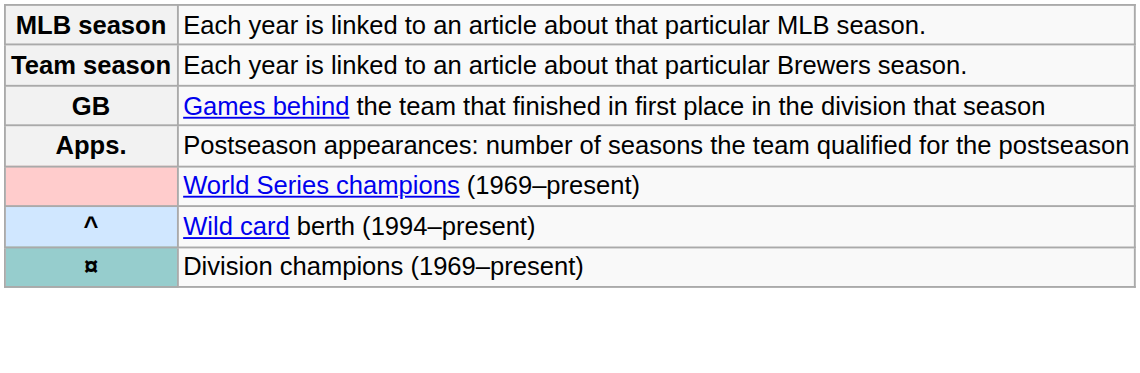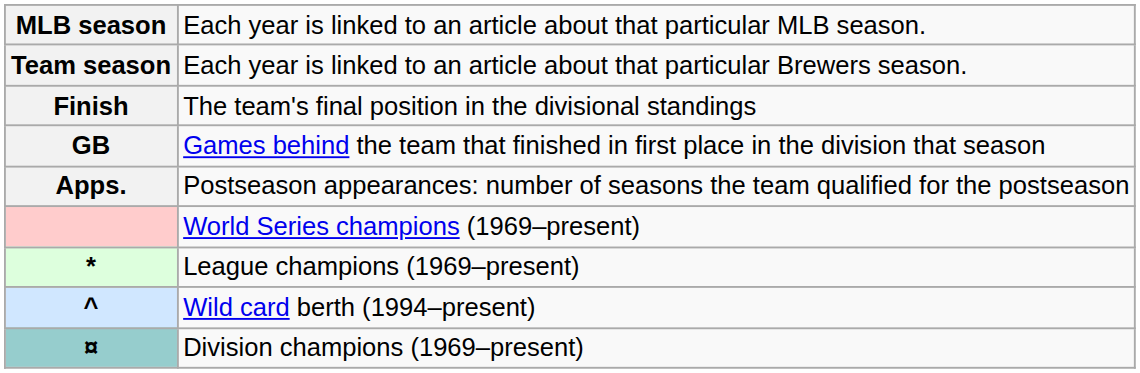 <table class="wikitable plainrowheaders" style="font-size:85%">
 <tr>
 <th scope="row" style="text-align:center"><strong>MLB season</strong></th>
 <td>Each year is linked to an article about that particular MLB season.</td>
 </tr>
 <tr>
 <th scope="row" style="text-align:center"><strong>Team season</strong></th>
 <td>Each year is linked to an article about that particular Brewers season.</td>
+</tr>
+<tr>
+<th scope="row" style="text-align:center"><strong>Finish</strong></th>
+<td>The team's final position in the divisional standings</td>
 </tr>
 <tr>
 <th scope="row" style="text-align:center"><strong>GB</strong></th>
 <td><a href='#'>Games behind</a> the team that finished in first place in the division that season</td>
 </tr>
 <tr>
 <th scope="row" style="text-align:center"><strong>Apps.</strong></th>
 <td>Postseason appearances: number of seasons the team qualified for the postseason</td>
 </tr>
 <tr>
 <th scope="row" style="text-align:center; background-color:#ffcccc"></th>
 <td><a href='#'>World Series champions</a> (1969–present)</td>
 </tr>
 <tr>
+<th scope="row" style="text-align:center; background-color:#ddffdd">*</th>
+<td>League champions (1969–present)</td>
+</tr>
+<tr>
 <th scope="row" style="text-align:center; background-color:#D0E7FF">^</th>
 <td><a href='#'>Wild card</a> berth (1994–present)</td>
 </tr>
 <tr>
 <th scope="row" style="text-align:center; background-color:#96CDCD">¤</th>
 <td>Division champions (1969–present)</td>
 </tr>
 </table>
